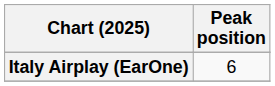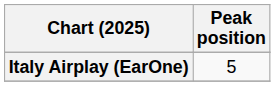 <table class="wikitable sortable plainrowheaders" style="text-align:center;">
 <tr>
 <th scope="col">Chart (2025)</th>
 <th scope="col">Peak<br>position</th>
 </tr>
 <tr>
 </tr>
 <tr>
 <th scope="row">Italy Airplay (EarOne)</th>
-<td>6</td>
+<td>5</td>
 </tr>
 <tr>
 </tr>
 </table>
